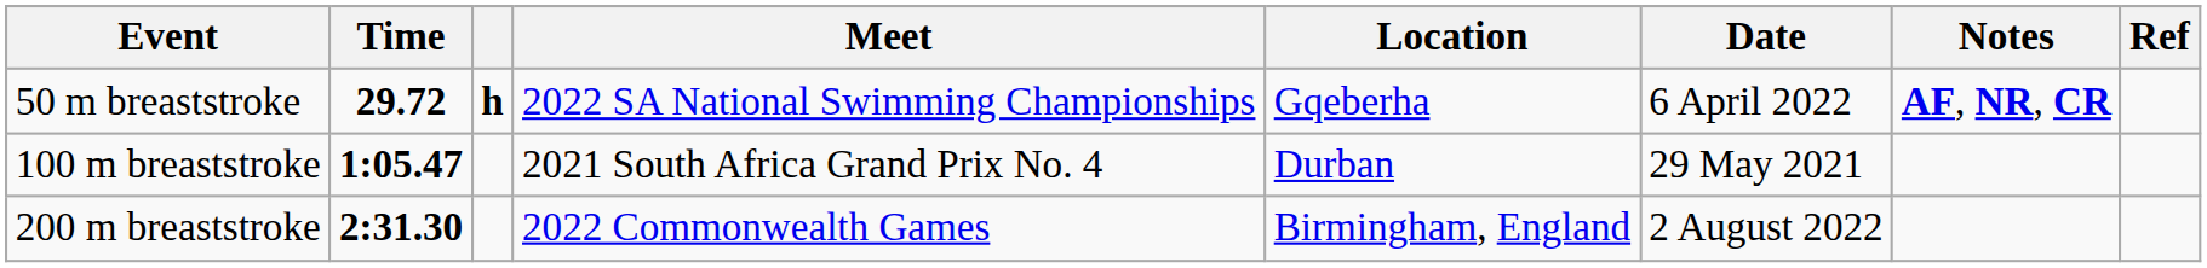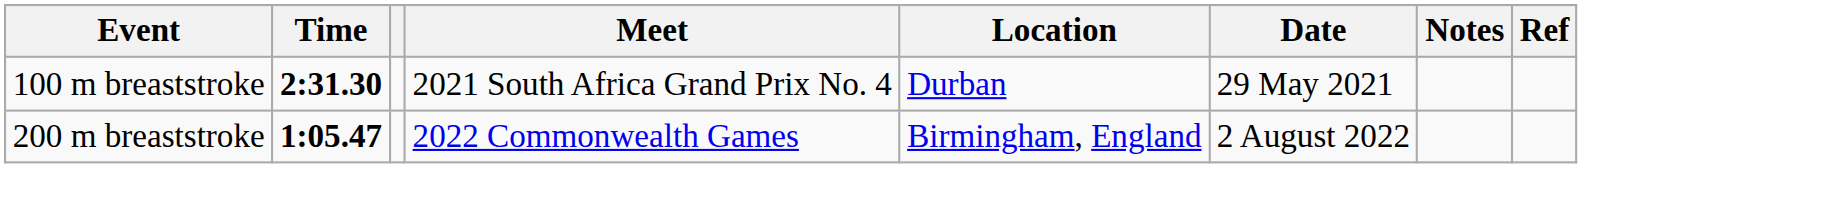 <table class="wikitable">
 <tr>
 <th>Event</th>
 <th>Time</th>
 <th></th>
 <th>Meet</th>
 <th>Location</th>
 <th>Date</th>
 <th>Notes</th>
 <th>Ref</th>
 </tr>
 <tr>
-<td>50 m breaststroke</td>
-<td style="text-align:center;"><strong>29.72</strong></td>
-<td><strong>h</strong></td>
-<td><a href='#'>2022 SA National Swimming Championships</a></td>
-<td><a href='#'>Gqeberha</a></td>
-<td>6 April 2022</td>
-<td><strong><a href='#'>AF</a></strong>, <strong><a href='#'>NR</a></strong>, <strong><a href='#'>CR</a></strong></td>
-<td style="text-align:center;"></td>
-</tr>
-<tr>
 <td>100 m breaststroke</td>
-<td style="text-align:center;"><strong>1:05.47</strong></td>
+<td style="text-align:center;"><strong>2:31.30</strong></td>
 <td></td>
 <td>2021 South Africa Grand Prix No. 4</td>
 <td><a href='#'>Durban</a></td>
 <td>29 May 2021</td>
 <td></td>
 <td style="text-align:center;"></td>
 </tr>
 <tr>
 <td>200 m breaststroke</td>
-<td style="text-align:center;"><strong>2:31.30</strong></td>
+<td style="text-align:center;"><strong>1:05.47</strong></td>
 <td></td>
 <td><a href='#'>2022 Commonwealth Games</a></td>
 <td><a href='#'>Birmingham</a>, <a href='#'>England</a></td>
 <td>2 August 2022</td>
 <td></td>
 <td style="text-align:center;"></td>
 </tr>
 </table>
